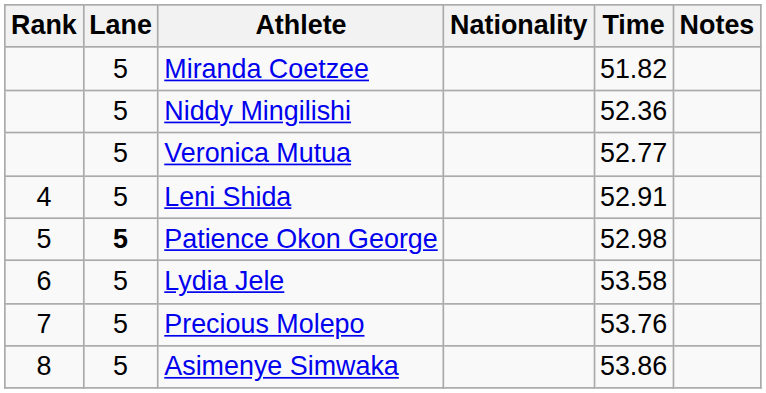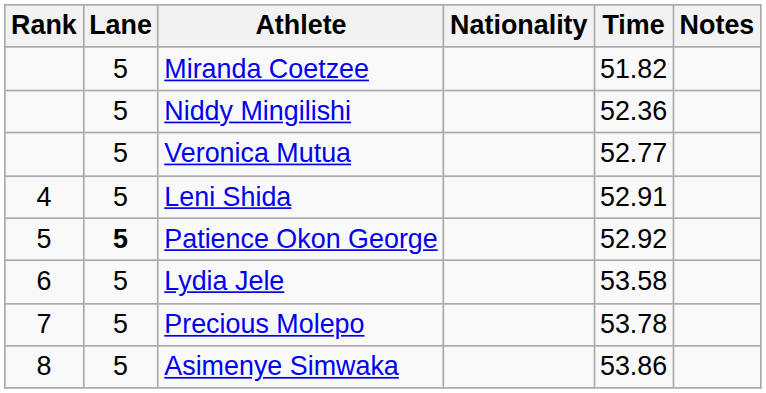 <table class="wikitable sortable" style="text-align:center">
 <tr>
 <th>Rank</th>
 <th>Lane</th>
 <th>Athlete</th>
 <th>Nationality</th>
 <th>Time</th>
 <th>Notes</th>
 </tr>
 <tr>
 <td></td>
 <td>5</td>
 <td align="left"><a href='#'>Miranda Coetzee</a></td>
 <td align=left></td>
 <td>51.82</td>
 <td></td>
 </tr>
 <tr>
 <td></td>
 <td>5</td>
 <td align="left"><a href='#'>Niddy Mingilishi</a></td>
 <td align=left></td>
 <td>52.36</td>
 <td></td>
 </tr>
 <tr>
 <td></td>
 <td>5</td>
 <td align="left"><a href='#'>Veronica Mutua</a></td>
 <td align=left></td>
 <td>52.77</td>
 <td></td>
 </tr>
 <tr>
 <td>4</td>
 <td>5</td>
 <td align="left"><a href='#'>Leni Shida</a></td>
 <td align=left></td>
 <td>52.91</td>
 <td></td>
 </tr>
 <tr>
 <td>5</td>
 <td><strong>5</strong></td>
 <td align="left"><a href='#'>Patience Okon George</a></td>
 <td align=left></td>
-<td>52.98</td>
+<td>52.92</td>
 <td></td>
 </tr>
 <tr>
 <td>6</td>
 <td>5</td>
 <td align="left"><a href='#'>Lydia Jele</a></td>
 <td align=left></td>
 <td>53.58</td>
 <td></td>
 </tr>
 <tr>
 <td>7</td>
 <td>5</td>
 <td align="left"><a href='#'>Precious Molepo</a></td>
 <td align=left></td>
-<td>53.76</td>
+<td>53.78</td>
 <td></td>
 </tr>
 <tr>
 <td>8</td>
 <td>5</td>
 <td align="left"><a href='#'>Asimenye Simwaka</a></td>
 <td align=left></td>
 <td>53.86</td>
 <td></td>
 </tr>
 </table>
